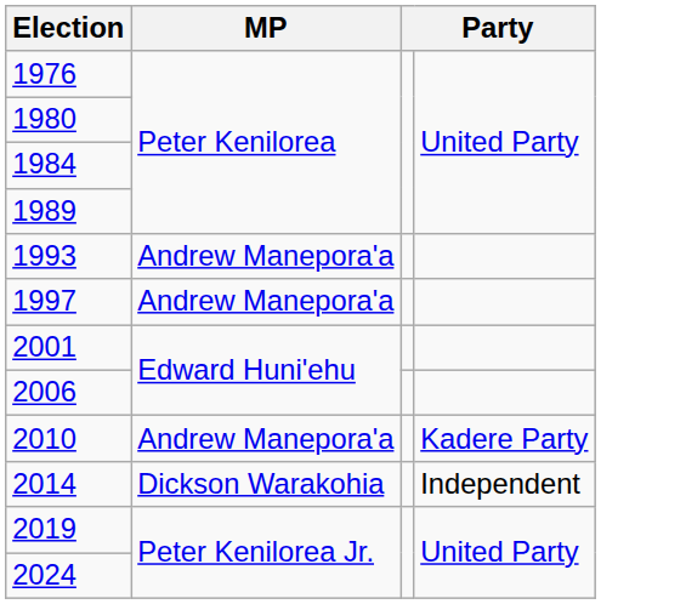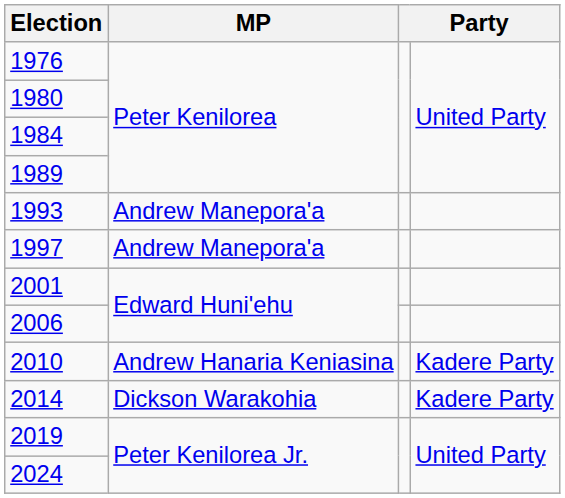 <table class="wikitable sortable">
 <tr>
 <th>Election</th>
 <th>MP</th>
 <th colspan=2>Party</th>
 </tr>
 <tr>
 <td><a href='#'>1976</a></td>
 <td rowspan="4"><a href='#'>Peter Kenilorea</a></td>
 <td rowspan=4 bgcolor=></td>
 <td rowspan="4"><a href='#'>United Party</a></td>
 </tr>
 <tr>
 <td><a href='#'>1980</a></td>
 </tr>
 <tr>
 <td><a href='#'>1984</a></td>
 </tr>
 <tr>
 <td><a href='#'>1989</a></td>
 </tr>
 <tr>
 <td><a href='#'>1993</a></td>
 <td><a href='#'>Andrew Manepora'a</a></td>
 <td></td>
 <td></td>
 </tr>
 <tr>
 <td><a href='#'>1997</a></td>
 <td><a href='#'>Andrew Manepora'a</a></td>
 <td></td>
 <td></td>
 </tr>
 <tr>
 <td><a href='#'>2001</a></td>
 <td rowspan="2"><a href='#'>Edward Huni'ehu</a></td>
 <td></td>
 <td></td>
 </tr>
 <tr>
 <td><a href='#'>2006</a></td>
 <td></td>
 <td></td>
 </tr>
 <tr>
 <td><a href='#'>2010</a></td>
-<td><a href='#'>Andrew Manepora'a</a></td>
+<td><a href='#'>Andrew Hanaria Keniasina</a></td>
 <td bgcolor=></td>
 <td><a href='#'>Kadere Party</a></td>
 </tr>
 <tr>
 <td><a href='#'>2014</a></td>
 <td><a href='#'>Dickson Warakohia</a></td>
 <td bgcolor=></td>
-<td>Independent</td>
+<td><a href='#'>Kadere Party</a></td>
 </tr>
 <tr>
 <td><a href='#'>2019</a></td>
 <td rowspan="2"><a href='#'>Peter Kenilorea Jr.</a></td>
 <td rowspan=2 bgcolor=></td>
 <td rowspan="2"><a href='#'>United Party</a></td>
 </tr>
 <tr>
 <td><a href='#'>2024</a></td>
 </tr>
 </table>
